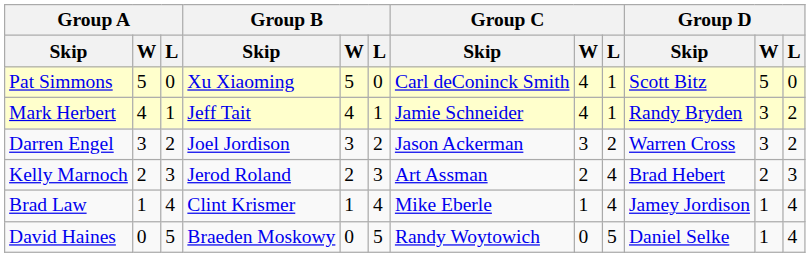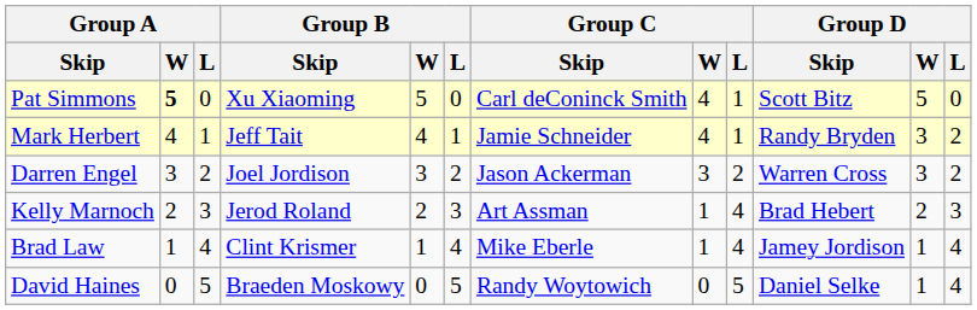 <table class="wikitable">
 <tr>
 <th colspan=3>Group A</th>
 <th colspan=3>Group B</th>
 <th colspan=3>Group C</th>
 <th colspan=3>Group D</th>
 </tr>
 <tr>
 <th>Skip</th>
 <th>W</th>
 <th>L</th>
 <th>Skip</th>
 <th>W</th>
 <th>L</th>
 <th>Skip</th>
 <th>W</th>
 <th>L</th>
 <th>Skip</th>
 <th>W</th>
 <th>L</th>
 </tr>
 <tr bgcolor="#ffffcc">
 <td> <a href='#'>Pat Simmons</a></td>
-<td>5</td>
+<td><strong>5</strong></td>
 <td>0</td>
 <td> <a href='#'>Xu Xiaoming</a></td>
 <td>5</td>
 <td>0</td>
 <td> <a href='#'>Carl deConinck Smith</a></td>
 <td>4</td>
 <td>1</td>
 <td> <a href='#'>Scott Bitz</a></td>
 <td>5</td>
 <td>0</td>
 </tr>
 <tr bgcolor="#ffffcc">
 <td> <a href='#'>Mark Herbert</a></td>
 <td>4</td>
 <td>1</td>
 <td> <a href='#'>Jeff Tait</a></td>
 <td>4</td>
 <td>1</td>
 <td> <a href='#'>Jamie Schneider</a></td>
 <td>4</td>
 <td>1</td>
 <td> <a href='#'>Randy Bryden</a></td>
 <td>3</td>
 <td>2</td>
 </tr>
 <tr>
 <td> <a href='#'>Darren Engel</a></td>
 <td>3</td>
 <td>2</td>
 <td> <a href='#'>Joel Jordison</a></td>
 <td>3</td>
 <td>2</td>
 <td> <a href='#'>Jason Ackerman</a></td>
 <td>3</td>
 <td>2</td>
 <td> <a href='#'>Warren Cross</a></td>
 <td>3</td>
 <td>2</td>
 </tr>
 <tr>
 <td> <a href='#'>Kelly Marnoch</a></td>
 <td>2</td>
 <td>3</td>
 <td> <a href='#'>Jerod Roland</a></td>
 <td>2</td>
 <td>3</td>
 <td> <a href='#'>Art Assman</a></td>
-<td>2</td>
+<td>1</td>
 <td>4</td>
 <td> <a href='#'>Brad Hebert</a></td>
 <td>2</td>
 <td>3</td>
 </tr>
 <tr>
 <td> <a href='#'>Brad Law</a></td>
 <td>1</td>
 <td>4</td>
 <td> <a href='#'>Clint Krismer</a></td>
 <td>1</td>
 <td>4</td>
 <td> <a href='#'>Mike Eberle</a></td>
 <td>1</td>
 <td>4</td>
 <td> <a href='#'>Jamey Jordison</a></td>
 <td>1</td>
 <td>4</td>
 </tr>
 <tr>
 <td> <a href='#'>David Haines</a></td>
 <td>0</td>
 <td>5</td>
 <td> <a href='#'>Braeden Moskowy</a></td>
 <td>0</td>
 <td>5</td>
 <td> <a href='#'>Randy Woytowich</a></td>
 <td>0</td>
 <td>5</td>
 <td> <a href='#'>Daniel Selke</a></td>
 <td>1</td>
 <td>4</td>
 </tr>
 </table>
